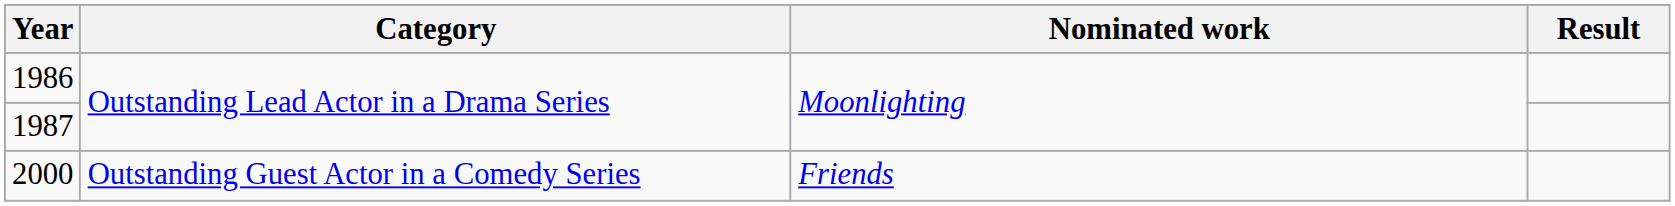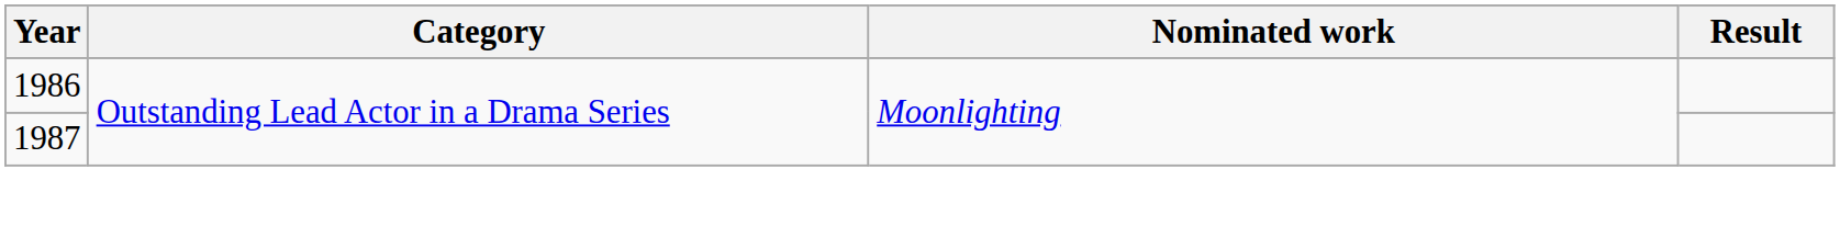 <table class=wikitable>
 <tr>
 <th scope="col" style="width:1em;">Year</th>
 <th scope="col" style="width:33em;">Category</th>
 <th scope="col" style="width:34em;">Nominated work</th>
 <th scope="col" style="width:5em;">Result</th>
 </tr>
 <tr>
 <td>1986</td>
 <td rowspan="2"><a href='#'>Outstanding Lead Actor in a Drama Series</a></td>
 <td rowspan="2"><em><a href='#'>Moonlighting</a></em></td>
 <td></td>
 </tr>
 <tr>
 <td>1987</td>
 <td></td>
 </tr>
-<tr>
-<td>2000</td>
-<td><a href='#'>Outstanding Guest Actor in a Comedy Series</a></td>
-<td><em><a href='#'>Friends</a></em></td>
-<td></td>
-</tr>
 </table>
